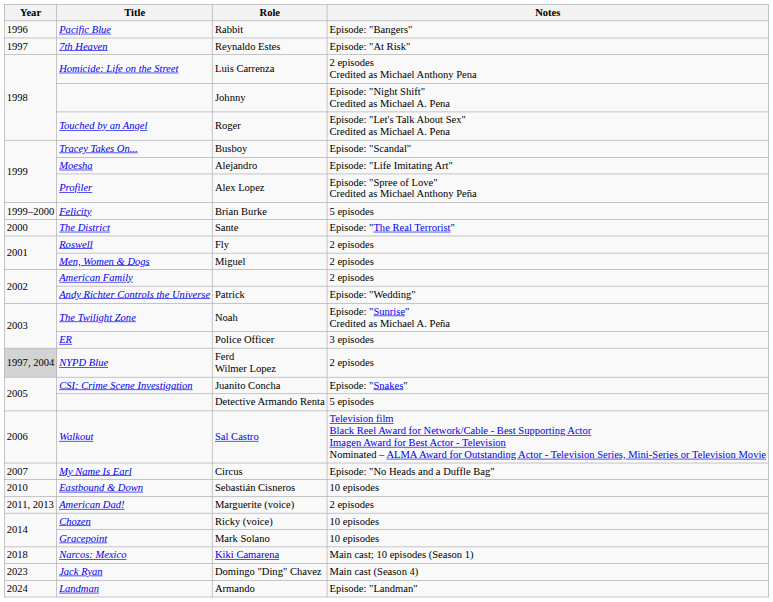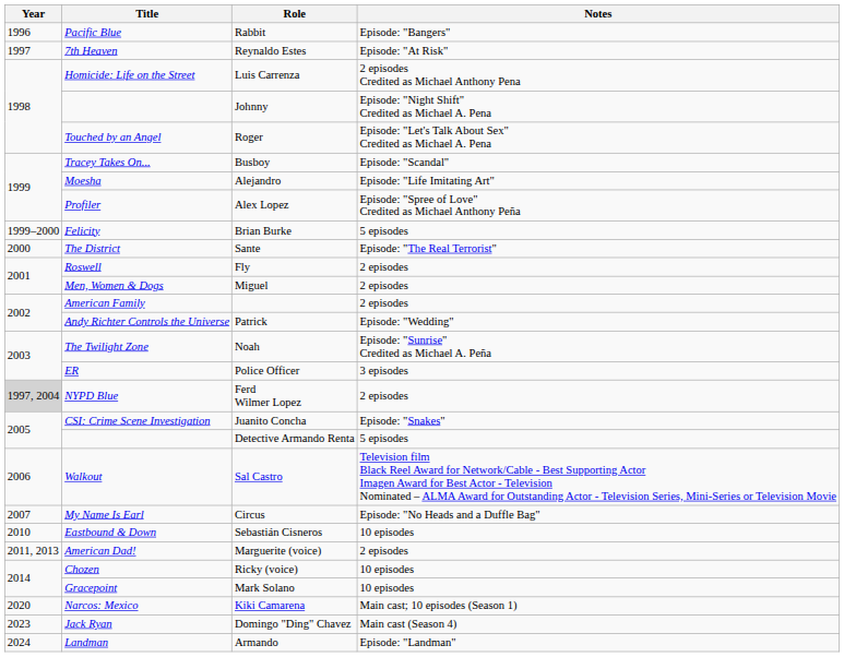 <table class="wikitable sortable">
 <tr>
 <th>Year</th>
 <th>Title</th>
 <th>Role</th>
 <th>Notes</th>
 </tr>
 <tr>
 <td>1996</td>
 <td><em><a href='#'>Pacific Blue</a></em></td>
 <td>Rabbit</td>
 <td>Episode: "Bangers"</td>
 </tr>
 <tr>
 <td>1997</td>
 <td><em><a href='#'>7th Heaven</a></em></td>
 <td>Reynaldo Estes</td>
 <td>Episode: "At Risk"</td>
 </tr>
 <tr>
 <td rowspan="3">1998</td>
 <td><em><a href='#'>Homicide: Life on the Street</a></em></td>
 <td>Luis Carrenza</td>
 <td>2 episodes<br>Credited as Michael Anthony Pena</td>
 </tr>
 <tr>
 <td><em></em></td>
 <td>Johnny</td>
 <td>Episode: "Night Shift"<br>Credited as Michael A. Pena</td>
 </tr>
 <tr>
 <td><em><a href='#'>Touched by an Angel</a></em></td>
 <td>Roger</td>
 <td>Episode: "Let's Talk About Sex"<br>Credited as Michael A. Pena</td>
 </tr>
 <tr>
 <td rowspan="3">1999</td>
 <td><em><a href='#'>Tracey Takes On...</a></em></td>
 <td>Busboy</td>
 <td>Episode: "Scandal"</td>
 </tr>
 <tr>
 <td><em><a href='#'>Moesha</a></em></td>
 <td>Alejandro</td>
 <td>Episode: "Life Imitating Art"</td>
 </tr>
 <tr>
 <td><em><a href='#'>Profiler</a></em></td>
 <td>Alex Lopez</td>
 <td>Episode: "Spree of Love"<br>Credited as Michael Anthony Peña</td>
 </tr>
 <tr>
 <td>1999–2000</td>
 <td><em><a href='#'>Felicity</a></em></td>
 <td>Brian Burke</td>
 <td>5 episodes</td>
 </tr>
 <tr>
 <td>2000</td>
 <td><em><a href='#'>The District</a></em></td>
 <td>Sante</td>
 <td>Episode: "<a href='#'>The Real Terrorist</a>"</td>
 </tr>
 <tr>
 <td rowspan="2">2001</td>
 <td><em><a href='#'>Roswell</a></em></td>
 <td>Fly</td>
 <td>2 episodes</td>
 </tr>
 <tr>
 <td><em><a href='#'>Men, Women & Dogs</a></em></td>
 <td>Miguel</td>
 <td>2 episodes</td>
 </tr>
 <tr>
 <td rowspan="2">2002</td>
 <td><em><a href='#'>American Family</a></em></td>
 <td></td>
 <td>2 episodes</td>
 </tr>
 <tr>
 <td><em><a href='#'>Andy Richter Controls the Universe</a></em></td>
 <td>Patrick</td>
 <td>Episode: "Wedding"</td>
 </tr>
 <tr>
 <td rowspan="2">2003</td>
 <td><em><a href='#'>The Twilight Zone</a></em></td>
 <td>Noah</td>
 <td>Episode: "<a href='#'>Sunrise</a>"<br>Credited as Michael A. Peña</td>
 </tr>
 <tr>
 <td><em><a href='#'>ER</a></em></td>
 <td>Police Officer</td>
 <td>3 episodes</td>
 </tr>
 <tr>
 <td style="background: lightgrey;">1997, 2004</td>
 <td><em><a href='#'>NYPD Blue</a></em></td>
 <td>Ferd<br>Wilmer Lopez</td>
 <td>2 episodes</td>
 </tr>
 <tr>
 <td rowspan="2">2005</td>
 <td><em><a href='#'>CSI: Crime Scene Investigation</a></em></td>
 <td>Juanito Concha</td>
 <td>Episode: "<a href='#'>Snakes</a>"</td>
 </tr>
 <tr>
 <td><em></em></td>
 <td>Detective Armando Renta</td>
 <td>5 episodes</td>
 </tr>
 <tr>
 <td>2006</td>
 <td><em><a href='#'>Walkout</a></em></td>
 <td><a href='#'>Sal Castro</a></td>
 <td><a href='#'>Television film</a><br><a href='#'>Black Reel Award for Network/Cable - Best Supporting Actor</a><br><a href='#'>Imagen Award for Best Actor - Television</a><br>Nominated – <a href='#'>ALMA Award for Outstanding Actor - Television Series, Mini-Series or Television Movie</a></td>
 </tr>
 <tr>
 <td>2007</td>
 <td><em><a href='#'>My Name Is Earl</a></em></td>
 <td>Circus</td>
 <td>Episode: "No Heads and a Duffle Bag"</td>
 </tr>
 <tr>
 <td>2010</td>
 <td><em><a href='#'>Eastbound & Down</a></em></td>
 <td>Sebastián Cisneros</td>
 <td>10 episodes</td>
 </tr>
 <tr>
 <td>2011, 2013</td>
 <td><em><a href='#'>American Dad!</a></em></td>
 <td>Marguerite (voice)</td>
 <td>2 episodes</td>
 </tr>
 <tr>
 <td rowspan="2">2014</td>
 <td><em><a href='#'>Chozen</a></em></td>
 <td>Ricky (voice)</td>
 <td>10 episodes</td>
 </tr>
 <tr>
 <td><em><a href='#'>Gracepoint</a></em></td>
 <td>Mark Solano</td>
 <td>10 episodes</td>
 </tr>
 <tr>
-<td>2018</td>
+<td>2020</td>
 <td><em><a href='#'>Narcos: Mexico</a></em></td>
 <td><a href='#'>Kiki Camarena</a></td>
 <td>Main cast; 10 episodes (Season 1)</td>
 </tr>
 <tr>
 <td>2023</td>
 <td><em><a href='#'>Jack Ryan</a></em></td>
 <td>Domingo "Ding" Chavez</td>
 <td>Main cast (Season 4)</td>
 </tr>
 <tr>
 <td>2024</td>
 <td><em><a href='#'>Landman</a></em></td>
 <td>Armando</td>
 <td>Episode: "Landman"</td>
 </tr>
 </table>
